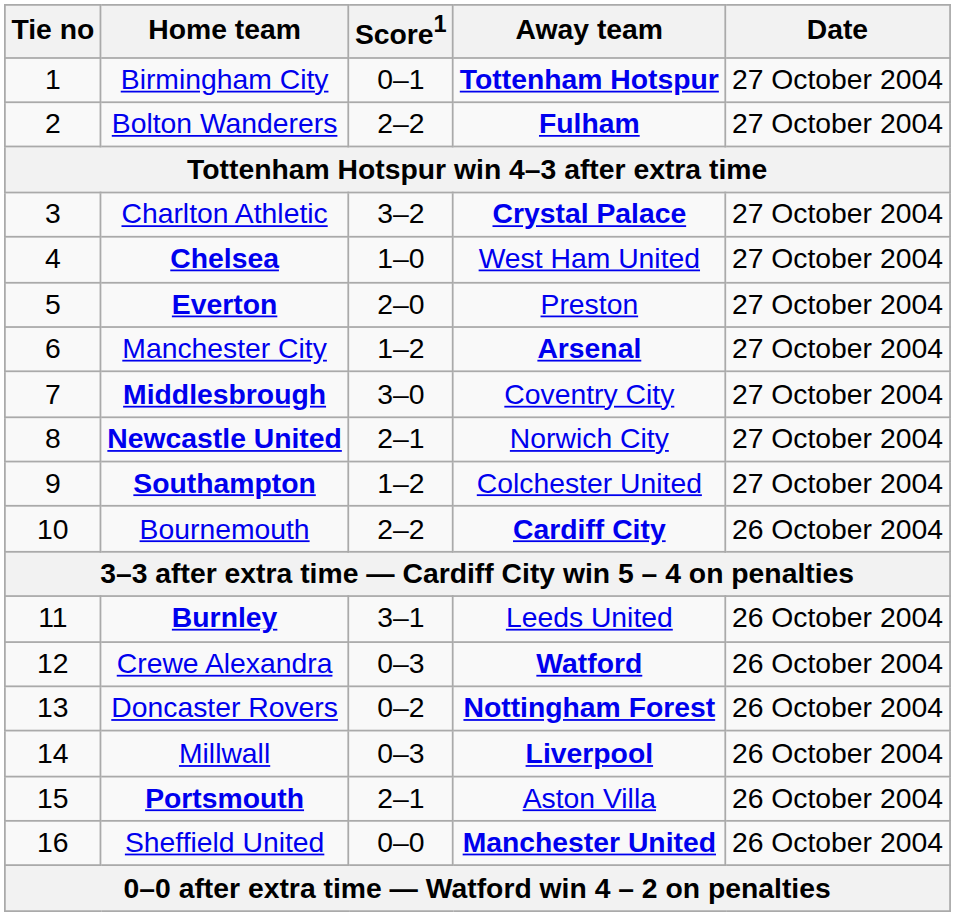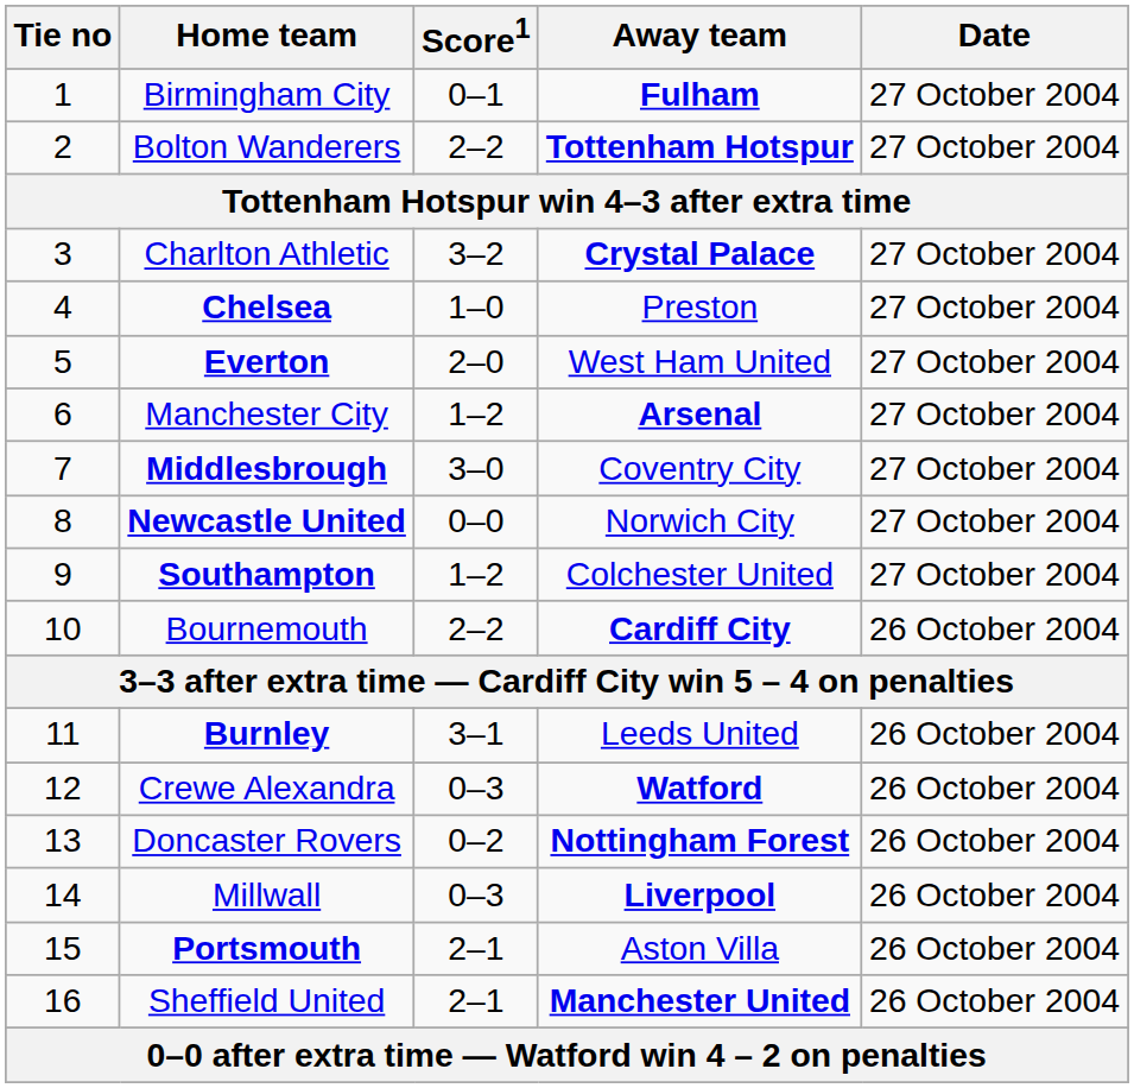 <table class="wikitable" style="text-align: center">
 <tr>
 <th>Tie no</th>
 <th>Home team</th>
 <th>Score<sup>1</sup></th>
 <th>Away team</th>
 <th>Date</th>
 </tr>
 <tr>
 <td>1</td>
 <td><a href='#'>Birmingham City</a></td>
 <td>0–1</td>
-<td><strong><a href='#'>Tottenham Hotspur</a></strong></td>
+<td><strong><a href='#'>Fulham</a></strong></td>
 <td>27 October 2004</td>
 </tr>
 <tr>
 <td>2</td>
 <td><a href='#'>Bolton Wanderers</a></td>
 <td>2–2</td>
-<td><strong><a href='#'>Fulham</a></strong></td>
+<td><strong><a href='#'>Tottenham Hotspur</a></strong></td>
 <td>27 October 2004</td>
 </tr>
 <tr>
 <th colspan="5">Tottenham Hotspur win 4–3 after extra time</th>
 </tr>
 <tr>
 <td>3</td>
 <td><a href='#'>Charlton Athletic</a></td>
 <td>3–2</td>
 <td><strong><a href='#'>Crystal Palace</a></strong></td>
 <td>27 October 2004</td>
 </tr>
 <tr>
 <td>4</td>
 <td><strong><a href='#'>Chelsea</a></strong></td>
 <td>1–0</td>
-<td><a href='#'>West Ham United</a></td>
+<td><a href='#'>Preston</a></td>
 <td>27 October 2004</td>
 </tr>
 <tr>
 <td>5</td>
 <td><strong><a href='#'>Everton</a></strong></td>
 <td>2–0</td>
-<td><a href='#'>Preston</a></td>
+<td><a href='#'>West Ham United</a></td>
 <td>27 October 2004</td>
 </tr>
 <tr>
 <td>6</td>
 <td><a href='#'>Manchester City</a></td>
 <td>1–2</td>
 <td><strong><a href='#'>Arsenal</a></strong></td>
 <td>27 October 2004</td>
 </tr>
 <tr>
 <td>7</td>
 <td><strong><a href='#'>Middlesbrough</a></strong></td>
 <td>3–0</td>
 <td><a href='#'>Coventry City</a></td>
 <td>27 October 2004</td>
 </tr>
 <tr>
 <td>8</td>
 <td><strong><a href='#'>Newcastle United</a></strong></td>
-<td>2–1</td>
+<td>0–0</td>
 <td><a href='#'>Norwich City</a></td>
 <td>27 October 2004</td>
 </tr>
 <tr>
 <td>9</td>
 <td><strong><a href='#'>Southampton</a></strong></td>
 <td>1–2</td>
 <td><a href='#'>Colchester United</a></td>
 <td>27 October 2004</td>
 </tr>
 <tr>
 <td>10</td>
 <td><a href='#'>Bournemouth</a></td>
 <td>2–2</td>
 <td><strong><a href='#'>Cardiff City</a></strong></td>
 <td>26 October 2004</td>
 </tr>
 <tr>
 <th colspan="5">3–3 after extra time — Cardiff City win 5 – 4 on penalties</th>
 </tr>
 <tr>
 <td>11</td>
 <td><strong><a href='#'>Burnley</a></strong></td>
 <td>3–1</td>
 <td><a href='#'>Leeds United</a></td>
 <td>26 October 2004</td>
 </tr>
 <tr>
 <td>12</td>
 <td><a href='#'>Crewe Alexandra</a></td>
 <td>0–3</td>
 <td><strong><a href='#'>Watford</a></strong></td>
 <td>26 October 2004</td>
 </tr>
 <tr>
 <td>13</td>
 <td><a href='#'>Doncaster Rovers</a></td>
 <td>0–2</td>
 <td><strong><a href='#'>Nottingham Forest</a></strong></td>
 <td>26 October 2004</td>
 </tr>
 <tr>
 <td>14</td>
 <td><a href='#'>Millwall</a></td>
 <td>0–3</td>
 <td><strong><a href='#'>Liverpool</a></strong></td>
 <td>26 October 2004</td>
 </tr>
 <tr>
 <td>15</td>
 <td><strong><a href='#'>Portsmouth</a></strong></td>
 <td>2–1</td>
 <td><a href='#'>Aston Villa</a></td>
 <td>26 October 2004</td>
 </tr>
 <tr>
 <td>16</td>
 <td><a href='#'>Sheffield United</a></td>
-<td>0–0</td>
+<td>2–1</td>
 <td><strong><a href='#'>Manchester United</a></strong></td>
 <td>26 October 2004</td>
 </tr>
 <tr>
 <th colspan="5">0–0 after extra time — Watford win 4 – 2 on penalties</th>
 </tr>
 </table>
